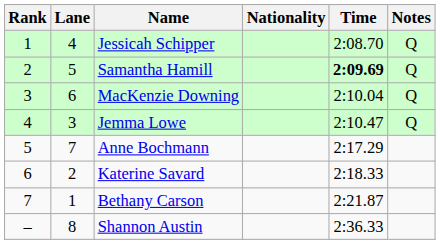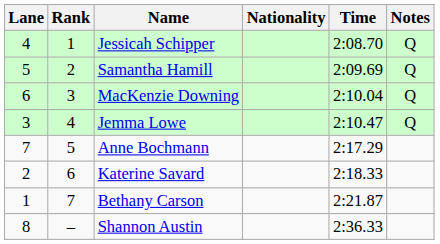 <table class="wikitable sortable" style="text-align:center">
 <tr>
+<th>Lane</th>
 <th>Rank</th>
-<th>Lane</th>
 <th>Name</th>
 <th>Nationality</th>
 <th>Time</th>
 <th>Notes</th>
 </tr>
 <tr style="background:#cfc;">
+<td>4</td>
 <td>1</td>
-<td>4</td>
 <td align=left><a href='#'>Jessicah Schipper</a></td>
 <td align=left></td>
 <td>2:08.70</td>
 <td>Q</td>
 </tr>
 <tr style="background:#cfc;">
+<td>5</td>
 <td>2</td>
-<td>5</td>
 <td align=left><a href='#'>Samantha Hamill</a></td>
 <td align=left></td>
-<td><strong>2:09.69</strong></td>
+<td>2:09.69</td>
 <td>Q</td>
 </tr>
 <tr style="background:#cfc;">
+<td>6</td>
 <td>3</td>
-<td>6</td>
 <td align=left><a href='#'>MacKenzie Downing</a></td>
 <td align=left></td>
 <td>2:10.04</td>
 <td>Q</td>
 </tr>
 <tr style="background:#cfc;">
+<td>3</td>
 <td>4</td>
-<td>3</td>
 <td align=left><a href='#'>Jemma Lowe</a></td>
 <td align=left></td>
 <td>2:10.47</td>
 <td>Q</td>
 </tr>
 <tr>
+<td>7</td>
 <td>5</td>
-<td>7</td>
 <td align=left><a href='#'>Anne Bochmann</a></td>
 <td align=left></td>
 <td>2:17.29</td>
 <td></td>
 </tr>
 <tr>
+<td>2</td>
 <td>6</td>
-<td>2</td>
 <td align=left><a href='#'>Katerine Savard</a></td>
 <td align=left></td>
 <td>2:18.33</td>
 <td></td>
 </tr>
 <tr>
+<td>1</td>
 <td>7</td>
-<td>1</td>
 <td align=left><a href='#'>Bethany Carson</a></td>
 <td align=left></td>
 <td>2:21.87</td>
 <td></td>
 </tr>
 <tr>
+<td>8</td>
 <td>–</td>
-<td>8</td>
 <td align=left><a href='#'>Shannon Austin</a></td>
 <td align=left></td>
 <td>2:36.33</td>
 <td></td>
 </tr>
 </table>
